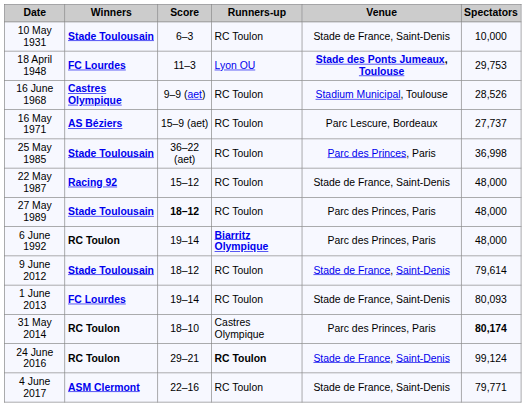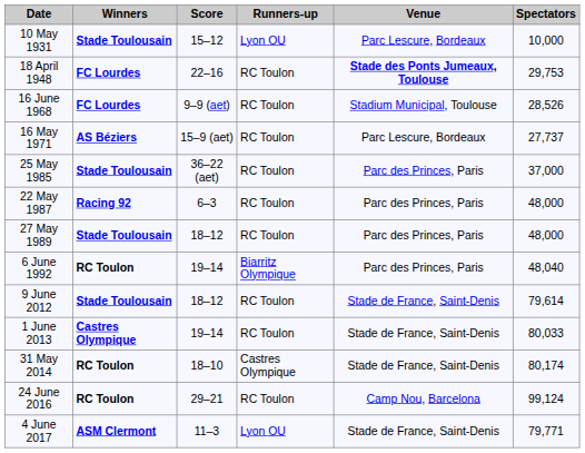 <table bgcolor="#f7f8ff" cellpadding="4" width="90%" cellspacing="0" border="1" style="font-size: 100%; border: grey solid 1px; border-collapse: collapse;">
 <tr bgcolor="#CCCCCC">
 <td align=center><strong>Date</strong></td>
 <td align=center><strong>Winners</strong></td>
 <td align=center><strong>Score</strong></td>
 <td align=center><strong>Runners-up</strong></td>
 <td align=center><strong>Venue</strong></td>
 <td align=center><strong>Spectators</strong></td>
 </tr>
 <tr>
 <td align=center>10 May 1931</td>
 <td><strong><a href='#'>Stade Toulousain</a></strong></td>
-<td align=center>6–3</td>
-<td>RC Toulon</td>
-<td align=center>Stade de France, Saint-Denis</td>
+<td align=center>15–12</td>
+<td><a href='#'>Lyon OU</a></td>
+<td align=center><a href='#'>Parc Lescure</a>, <a href='#'>Bordeaux</a></td>
 <td align=center>10,000</td>
 </tr>
 <tr>
 <td align=center>18 April 1948</td>
 <td><strong><a href='#'>FC Lourdes</a></strong></td>
-<td align=center>11–3</td>
-<td><a href='#'>Lyon OU</a></td>
+<td align=center>22–16</td>
+<td>RC Toulon</td>
 <td align=center><strong><a href='#'>Stade des Ponts Jumeaux</a>, <a href='#'>Toulouse</a></strong></td>
 <td align=center>29,753</td>
 </tr>
 <tr>
 <td align=center>16 June 1968</td>
-<td><strong><a href='#'>Castres Olympique</a></strong></td>
+<td><strong><a href='#'>FC Lourdes</a></strong></td>
 <td align=center>9–9 (<a href='#'>aet</a>)</td>
 <td>RC Toulon</td>
 <td align=center><a href='#'>Stadium Municipal</a>, Toulouse</td>
 <td align=center>28,526</td>
 </tr>
 <tr>
 <td align=center>16 May 1971</td>
 <td><strong><a href='#'>AS Béziers</a></strong></td>
 <td align=center>15–9 (aet)</td>
 <td>RC Toulon</td>
 <td align=center>Parc Lescure, Bordeaux</td>
 <td align=center>27,737</td>
 </tr>
 <tr>
 <td align=center>25 May 1985</td>
 <td><strong><a href='#'>Stade Toulousain</a></strong></td>
 <td align=center>36–22 (aet)</td>
 <td>RC Toulon</td>
 <td align=center><a href='#'>Parc des Princes</a>, Paris</td>
-<td align=center>36,998</td>
+<td align=center>37,000</td>
 </tr>
 <tr>
 <td align=center>22 May 1987</td>
 <td><strong><a href='#'>Racing 92</a></strong></td>
-<td align=center>15–12</td>
+<td align=center>6–3</td>
 <td>RC Toulon</td>
-<td align=center>Stade de France, Saint-Denis</td>
+<td align=center>Parc des Princes, Paris</td>
 <td align=center>48,000</td>
 </tr>
 <tr>
 <td align=center>27 May 1989</td>
 <td><strong><a href='#'>Stade Toulousain</a></strong></td>
-<td align=center><strong>18–12</strong></td>
+<td align=center>18–12</td>
 <td>RC Toulon</td>
 <td align=center>Parc des Princes, Paris</td>
 <td align=center>48,000</td>
 </tr>
 <tr>
 <td align=center>6 June 1992</td>
 <td><strong>RC Toulon</strong></td>
 <td align=center>19–14</td>
-<td><strong><a href='#'>Biarritz Olympique</a></strong></td>
+<td><a href='#'>Biarritz Olympique</a></td>
 <td align=center>Parc des Princes, Paris</td>
-<td align=center>48,000</td>
+<td align=center>48,040</td>
 </tr>
 <tr>
 <td align=center>9 June 2012</td>
 <td><strong><a href='#'>Stade Toulousain</a></strong></td>
 <td align=center>18–12</td>
 <td>RC Toulon</td>
 <td align=center><a href='#'>Stade de France</a>, <a href='#'>Saint-Denis</a></td>
 <td align=center>79,614</td>
 </tr>
 <tr>
 <td align=center>1 June 2013</td>
-<td><strong><a href='#'>FC Lourdes</a></strong></td>
+<td><strong><a href='#'>Castres Olympique</a></strong></td>
 <td align=center>19–14</td>
 <td>RC Toulon</td>
 <td align=center>Stade de France, Saint-Denis</td>
-<td align=center>80,093</td>
+<td align=center>80,033</td>
 </tr>
 <tr>
 <td align=center>31 May 2014</td>
 <td><strong>RC Toulon</strong></td>
 <td align=center>18–10</td>
 <td>Castres Olympique</td>
-<td align=center>Parc des Princes, Paris</td>
-<td align=center><strong>80,174</strong></td>
+<td align=center>Stade de France, Saint-Denis</td>
+<td align=center>80,174</td>
 </tr>
 <tr>
 <td align=center>24 June 2016</td>
 <td><strong>RC Toulon</strong></td>
 <td align=center>29–21</td>
-<td><strong>RC Toulon</strong></td>
-<td align=center><a href='#'>Stade de France</a>, <a href='#'>Saint-Denis</a></td>
+<td>RC Toulon</td>
+<td align=center><a href='#'>Camp Nou</a>, <a href='#'>Barcelona</a></td>
 <td align=center>99,124</td>
 </tr>
 <tr>
 <td align=center>4 June 2017</td>
 <td><strong><a href='#'>ASM Clermont</a></strong></td>
-<td align=center>22–16</td>
-<td>RC Toulon</td>
+<td align=center>11–3</td>
+<td><a href='#'>Lyon OU</a></td>
 <td align=center>Stade de France, Saint-Denis</td>
 <td align=center>79,771</td>
 </tr>
 </table>
